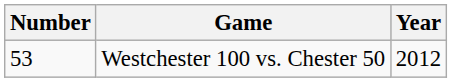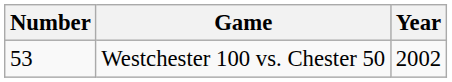 <table class="wikitable">
 <tr>
 <th>Number</th>
 <th>Game</th>
 <th>Year</th>
 </tr>
 <tr>
 <td>53</td>
 <td>Westchester 100 vs. Chester 50</td>
-<td>2012</td>
+<td>2002</td>
 </tr>
 </table>
